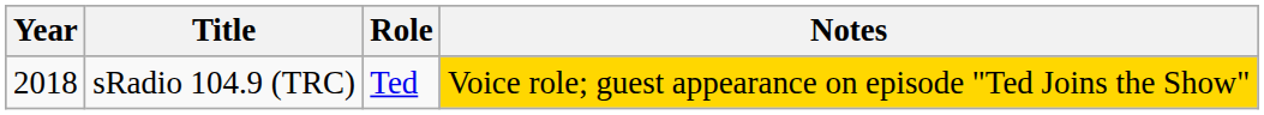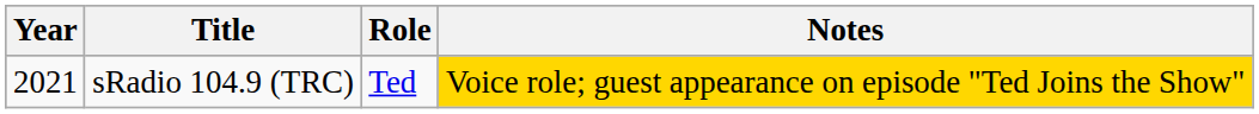 <table class="wikitable sortable">
 <tr>
 <th>Year</th>
 <th>Title</th>
 <th>Role</th>
 <th>Notes</th>
 </tr>
 <tr>
-<td>2018</td>
+<td>2021</td>
 <td>sRadio 104.9 (TRC)</td>
 <td><a href='#'>Ted</a></td>
 <td style="background: gold;">Voice role; guest appearance on episode "Ted Joins the Show"</td>
 </tr>
 </table>
